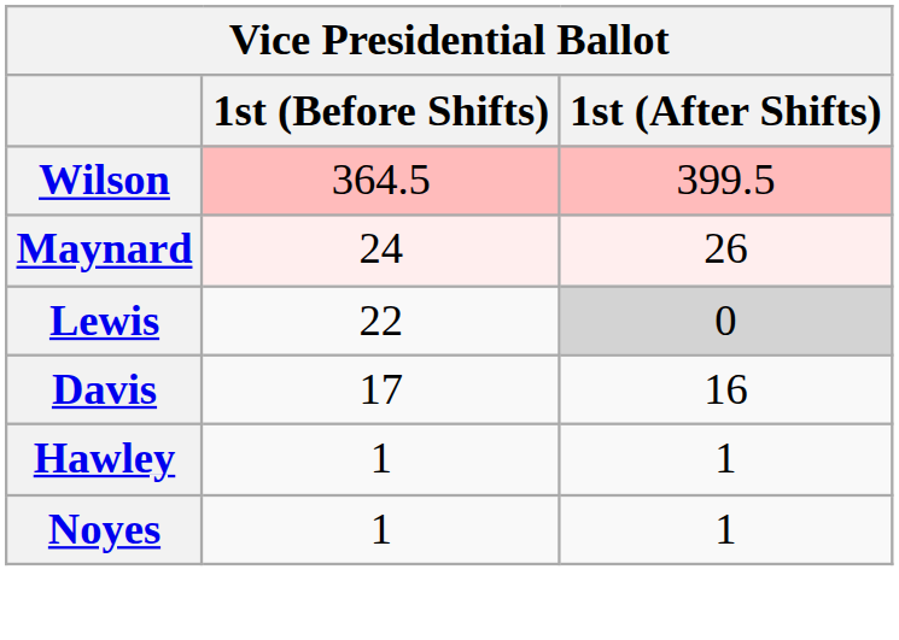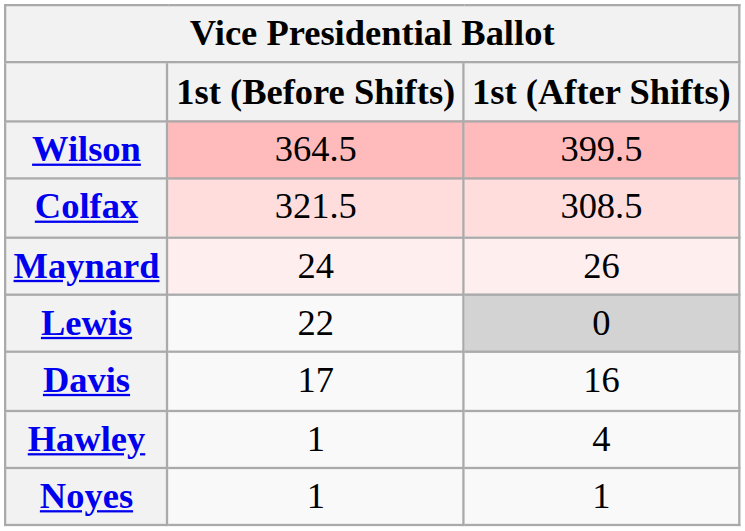 <table class="wikitable sortable" style="text-align:center">
 <tr>
 <th colspan="3"><strong>Vice Presidential Ballot</strong></th>
 </tr>
 <tr>
 <th></th>
 <th>1st (Before Shifts)</th>
 <th>1st (After Shifts)</th>
 </tr>
 <tr>
 <th><a href='#'>Wilson</a></th>
 <td style="background:#fbb;">364.5</td>
 <td style="background:#fbb;">399.5</td>
+</tr>
+<tr>
+<th><a href='#'>Colfax</a></th>
+<td style="background:#fdd;">321.5</td>
+<td style="background:#fdd;">308.5</td>
 </tr>
 <tr>
 <th><a href='#'>Maynard</a></th>
 <td style="background:#fee;">24</td>
 <td style="background:#fee;">26</td>
 </tr>
 <tr>
 <th><a href='#'>Lewis</a></th>
 <td>22</td>
 <td style="background:#d3d3d3">0</td>
 </tr>
 <tr>
 <th><a href='#'>Davis</a></th>
 <td>17</td>
 <td>16</td>
 </tr>
 <tr>
 <th><a href='#'>Hawley</a></th>
 <td>1</td>
-<td>1</td>
+<td>4</td>
 </tr>
 <tr>
 <th><a href='#'>Noyes</a></th>
 <td>1</td>
 <td>1</td>
 </tr>
 </table>
